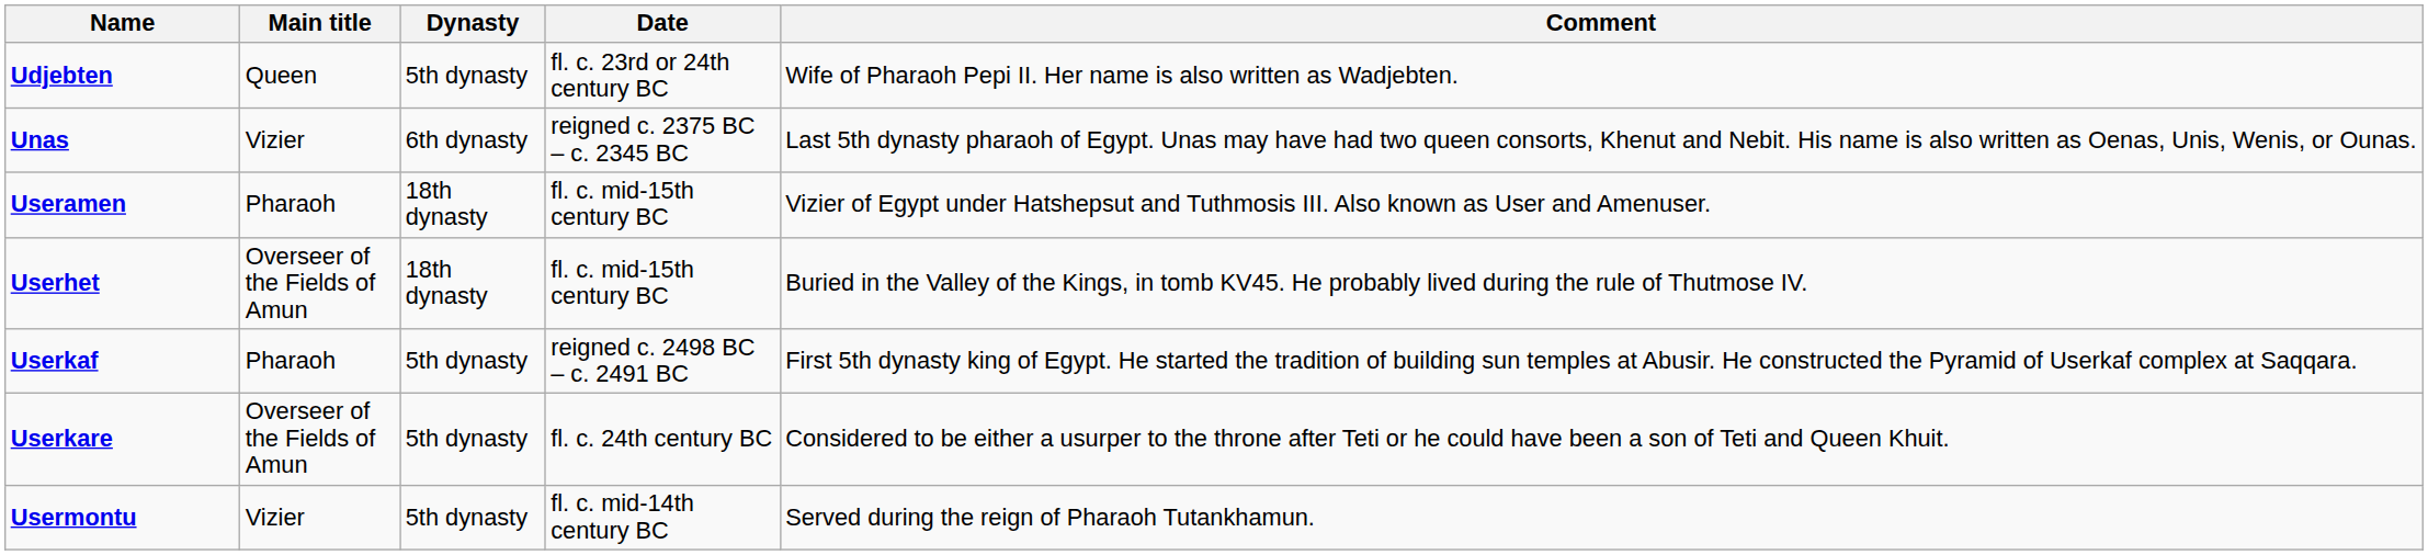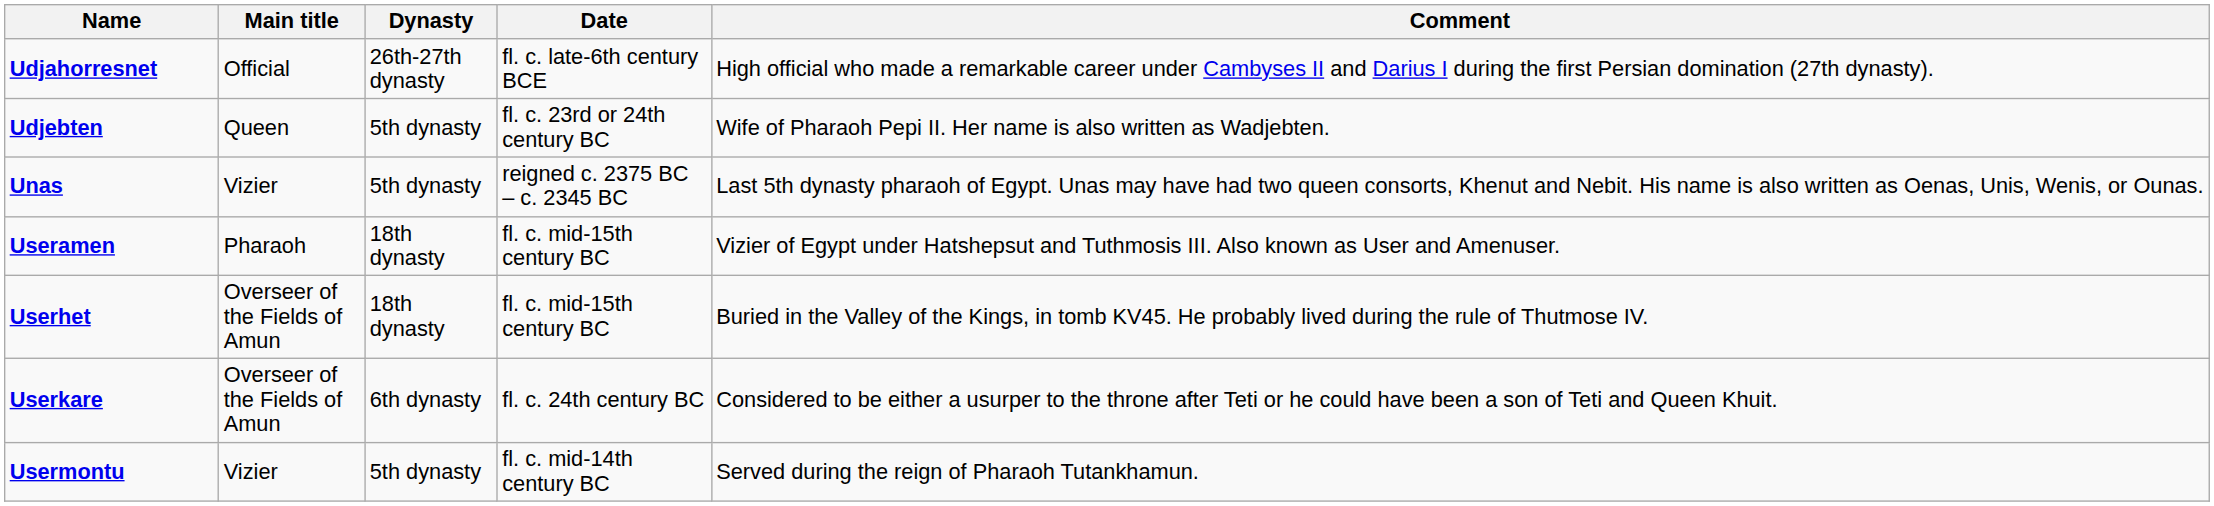 <table class="wikitable sortable" align="center">
 <tr>
 <th style="width: 150px;">Name</th>
 <th style="width: 100px;">Main title</th>
 <th style="width: 90px;">Dynasty</th>
 <th align="center" style="width: 150px;">Date</th>
 <th>Comment</th>
+</tr>
+<tr>
+<td><strong><a href='#'>Udjahorresnet</a></strong></td>
+<td>Official</td>
+<td>26th-27th dynasty</td>
+<td>fl. c. late-6th century BCE</td>
+<td>High official who made a remarkable career under <a href='#'>Cambyses II</a> and <a href='#'>Darius I</a> during the first Persian domination (27th dynasty).</td>
 </tr>
 <tr>
 <td><strong><a href='#'>Udjebten</a></strong></td>
 <td>Queen</td>
 <td>5th dynasty</td>
 <td>fl. c. 23rd or 24th century BC</td>
 <td>Wife of Pharaoh Pepi II. Her name is also written as Wadjebten.</td>
 </tr>
 <tr>
 <td><strong><a href='#'>Unas</a></strong></td>
 <td>Vizier</td>
-<td>6th dynasty</td>
+<td>5th dynasty</td>
 <td>reigned c. 2375 BC – c. 2345 BC</td>
 <td>Last 5th dynasty pharaoh of Egypt. Unas may have had two queen consorts, Khenut and Nebit. His name is also written as Oenas, Unis, Wenis, or Ounas.</td>
 </tr>
 <tr>
 <td><strong><a href='#'>Useramen</a></strong></td>
 <td>Pharaoh</td>
 <td>18th dynasty</td>
 <td>fl. c. mid-15th century BC</td>
 <td>Vizier of Egypt under Hatshepsut and Tuthmosis III. Also known as User and Amenuser.</td>
 </tr>
 <tr>
 <td><strong><a href='#'>Userhet</a></strong></td>
 <td>Overseer of the Fields of Amun</td>
 <td>18th dynasty</td>
 <td>fl. c. mid-15th century BC</td>
 <td>Buried in the Valley of the Kings, in tomb KV45. He probably lived during the rule of Thutmose IV.</td>
 </tr>
 <tr>
-<td><strong><a href='#'>Userkaf</a></strong></td>
-<td>Pharaoh</td>
-<td>5th dynasty</td>
-<td>reigned c. 2498 BC – c. 2491 BC</td>
-<td>First 5th dynasty king of Egypt. He started the tradition of building sun temples at Abusir. He constructed the Pyramid of Userkaf complex at Saqqara.</td>
-</tr>
-<tr>
 <td><strong><a href='#'>Userkare</a></strong></td>
 <td>Overseer of the Fields of Amun</td>
-<td>5th dynasty</td>
+<td>6th dynasty</td>
 <td>fl. c. 24th century BC</td>
 <td>Considered to be either a usurper to the throne after Teti or he could have been a son of Teti and Queen Khuit.</td>
 </tr>
 <tr>
 <td><strong><a href='#'>Usermontu</a></strong></td>
 <td>Vizier</td>
 <td>5th dynasty</td>
 <td>fl. c. mid-14th century BC</td>
 <td>Served during the reign of Pharaoh Tutankhamun.</td>
 </tr>
 </table>
